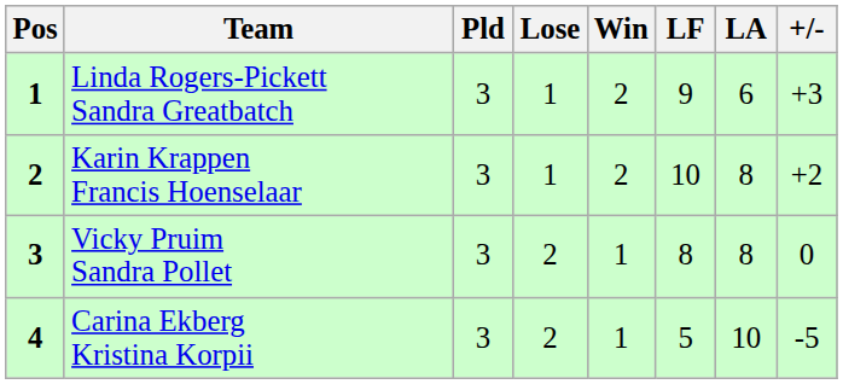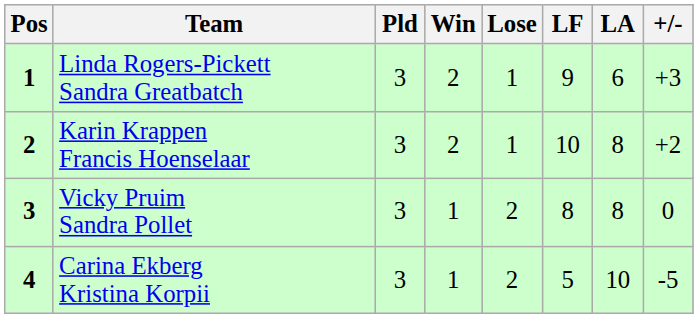 <table class="wikitable" style="font-size: 100%">
 <tr>
 <th width=20>Pos</th>
 <th width=200>Team</th>
 <th width=25>Pld</th>
+<th width=25>Win</th>
 <th width=25>Lose</th>
-<th width=25>Win</th>
 <th width=25>LF</th>
 <th width=25>LA</th>
 <th width=25>+/-</th>
 </tr>
 <tr align=center style="background: #ccffcc;">
 <td><strong>1</strong></td>
 <td align="left"> <a href='#'>Linda Rogers-Pickett</a><br> <a href='#'>Sandra Greatbatch</a></td>
 <td>3</td>
+<td>2</td>
 <td>1</td>
-<td>2</td>
 <td>9</td>
 <td>6</td>
 <td>+3</td>
 </tr>
 <tr align=center style="background: #ccffcc;">
 <td><strong>2</strong></td>
 <td align="left"> <a href='#'>Karin Krappen</a><br> <a href='#'>Francis Hoenselaar</a></td>
 <td>3</td>
+<td>2</td>
 <td>1</td>
-<td>2</td>
 <td>10</td>
 <td>8</td>
 <td>+2</td>
 </tr>
 <tr align=center style="background: #ccffcc;">
 <td><strong>3</strong></td>
 <td align="left"> <a href='#'>Vicky Pruim</a><br> <a href='#'>Sandra Pollet</a></td>
 <td>3</td>
+<td>1</td>
 <td>2</td>
-<td>1</td>
 <td>8</td>
 <td>8</td>
 <td>0</td>
 </tr>
 <tr align=center style="background: #ccffcc;">
 <td><strong>4</strong></td>
 <td align="left"> <a href='#'>Carina Ekberg</a><br> <a href='#'>Kristina Korpii</a></td>
 <td>3</td>
+<td>1</td>
 <td>2</td>
-<td>1</td>
 <td>5</td>
 <td>10</td>
 <td>-5</td>
 </tr>
 </table>
